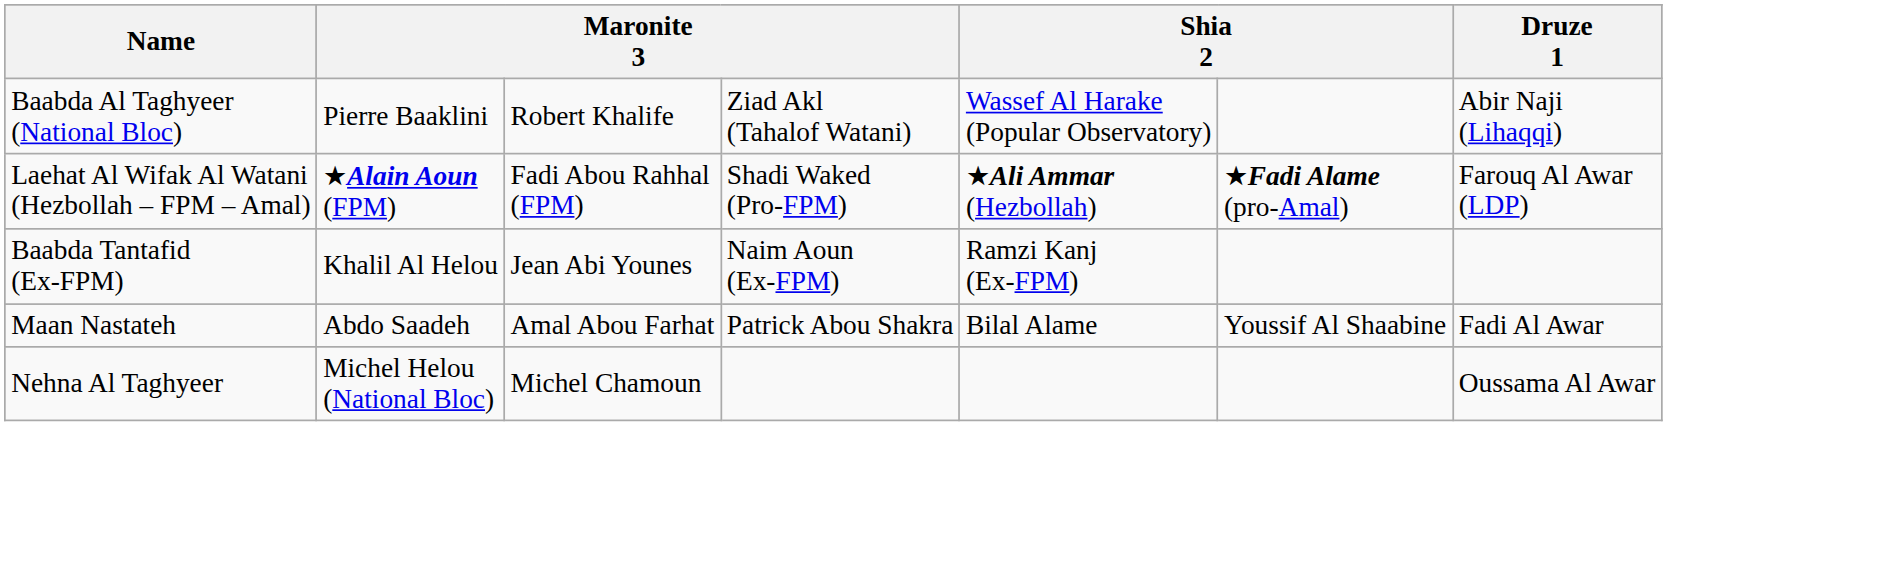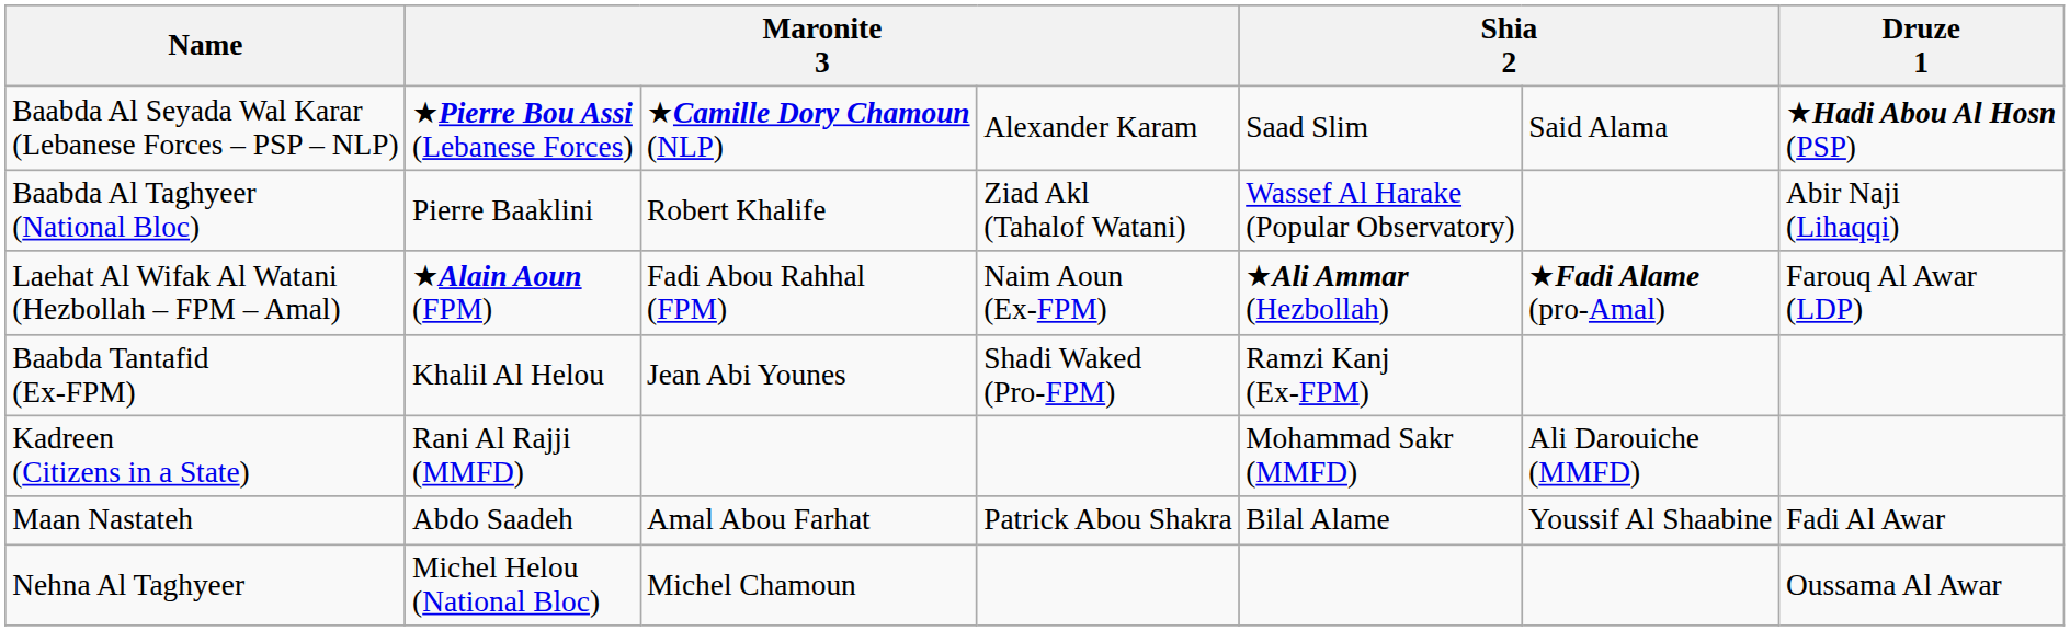 <table class="wikitable">
 <tr>
 <th>Name</th>
 <th colspan="3">Maronite<br>3</th>
 <th colspan="2">Shia<br>2</th>
 <th>Druze<br>1</th>
+</tr>
+<tr>
+<td>Baabda Al Seyada Wal Karar<br>(Lebanese Forces – PSP – NLP)</td>
+<td>★<strong><em><a href='#'>Pierre Bou Assi</a></em></strong><br>(<a href='#'>Lebanese Forces</a>)</td>
+<td>★<strong><em><a href='#'>Camille Dory Chamoun</a></em></strong><br>(<a href='#'>NLP</a>)</td>
+<td>Alexander Karam</td>
+<td>Saad Slim</td>
+<td>Said Alama</td>
+<td>★<strong><em>Hadi Abou Al Hosn</em></strong><br>(<a href='#'>PSP</a>)</td>
 </tr>
 <tr>
 <td>Baabda Al Taghyeer<br>(<a href='#'>National Bloc</a>)</td>
 <td>Pierre Baaklini</td>
 <td>Robert Khalife</td>
 <td>Ziad Akl<br>(Tahalof Watani)</td>
 <td><a href='#'>Wassef Al Harake</a><br>(Popular Observatory)</td>
 <td></td>
 <td>Abir Naji<br>(<a href='#'>Lihaqqi</a>)</td>
 </tr>
 <tr>
 <td>Laehat Al Wifak Al Watani<br>(Hezbollah – FPM – Amal)</td>
 <td>★<strong><em><a href='#'>Alain Aoun</a></em></strong><br>(<a href='#'>FPM</a>)</td>
 <td>Fadi Abou Rahhal<br>(<a href='#'>FPM</a>)</td>
-<td>Shadi Waked<br>(Pro-<a href='#'>FPM</a>)</td>
+<td>Naim Aoun<br>(Ex-<a href='#'>FPM</a>)</td>
 <td>★<strong><em>Ali Ammar</em></strong><br>(<a href='#'>Hezbollah</a>)</td>
 <td>★<strong><em>Fadi Alame</em></strong><br>(pro-<a href='#'>Amal</a>)</td>
 <td>Farouq Al Awar<br>(<a href='#'>LDP</a>)</td>
 </tr>
 <tr>
 <td>Baabda Tantafid<br>(Ex-FPM)</td>
 <td>Khalil Al Helou</td>
 <td>Jean Abi Younes</td>
-<td>Naim Aoun<br>(Ex-<a href='#'>FPM</a>)</td>
+<td>Shadi Waked<br>(Pro-<a href='#'>FPM</a>)</td>
 <td>Ramzi Kanj<br>(Ex-<a href='#'>FPM</a>)</td>
 <td></td>
+<td></td>
+</tr>
+<tr>
+<td>Kadreen<br>(<a href='#'>Citizens in a State</a>)</td>
+<td>Rani Al Rajji<br>(<a href='#'>MMFD</a>)</td>
+<td></td>
+<td></td>
+<td>Mohammad Sakr<br>(<a href='#'>MMFD</a>)</td>
+<td>Ali Darouiche<br>(<a href='#'>MMFD</a>)</td>
 <td></td>
 </tr>
 <tr>
 <td>Maan Nastateh</td>
 <td>Abdo Saadeh</td>
 <td>Amal Abou Farhat</td>
 <td>Patrick Abou Shakra</td>
 <td>Bilal Alame</td>
 <td>Youssif Al Shaabine</td>
 <td>Fadi Al Awar</td>
 </tr>
 <tr>
 <td>Nehna Al Taghyeer</td>
 <td>Michel Helou<br>(<a href='#'>National Bloc</a>)</td>
 <td>Michel Chamoun</td>
 <td></td>
 <td></td>
 <td></td>
 <td>Oussama Al Awar</td>
 </tr>
 </table>
